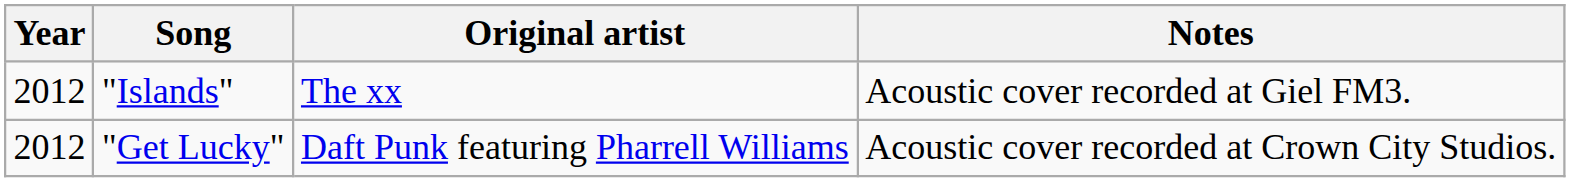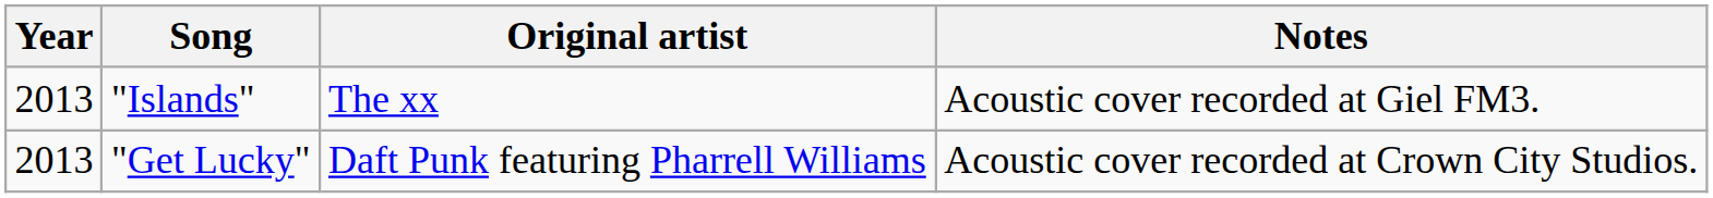 <table class="wikitable">
 <tr>
 <th>Year</th>
 <th>Song</th>
 <th>Original artist</th>
 <th>Notes</th>
 </tr>
 <tr>
-<td>2012</td>
+<td>2013</td>
 <td>"<a href='#'>Islands</a>"</td>
 <td><a href='#'>The xx</a></td>
 <td>Acoustic cover recorded at Giel FM3.</td>
 </tr>
 <tr>
-<td>2012</td>
+<td>2013</td>
 <td>"<a href='#'>Get Lucky</a>"</td>
 <td><a href='#'>Daft Punk</a> featuring <a href='#'>Pharrell Williams</a></td>
 <td>Acoustic cover recorded at Crown City Studios.</td>
 </tr>
 </table>
